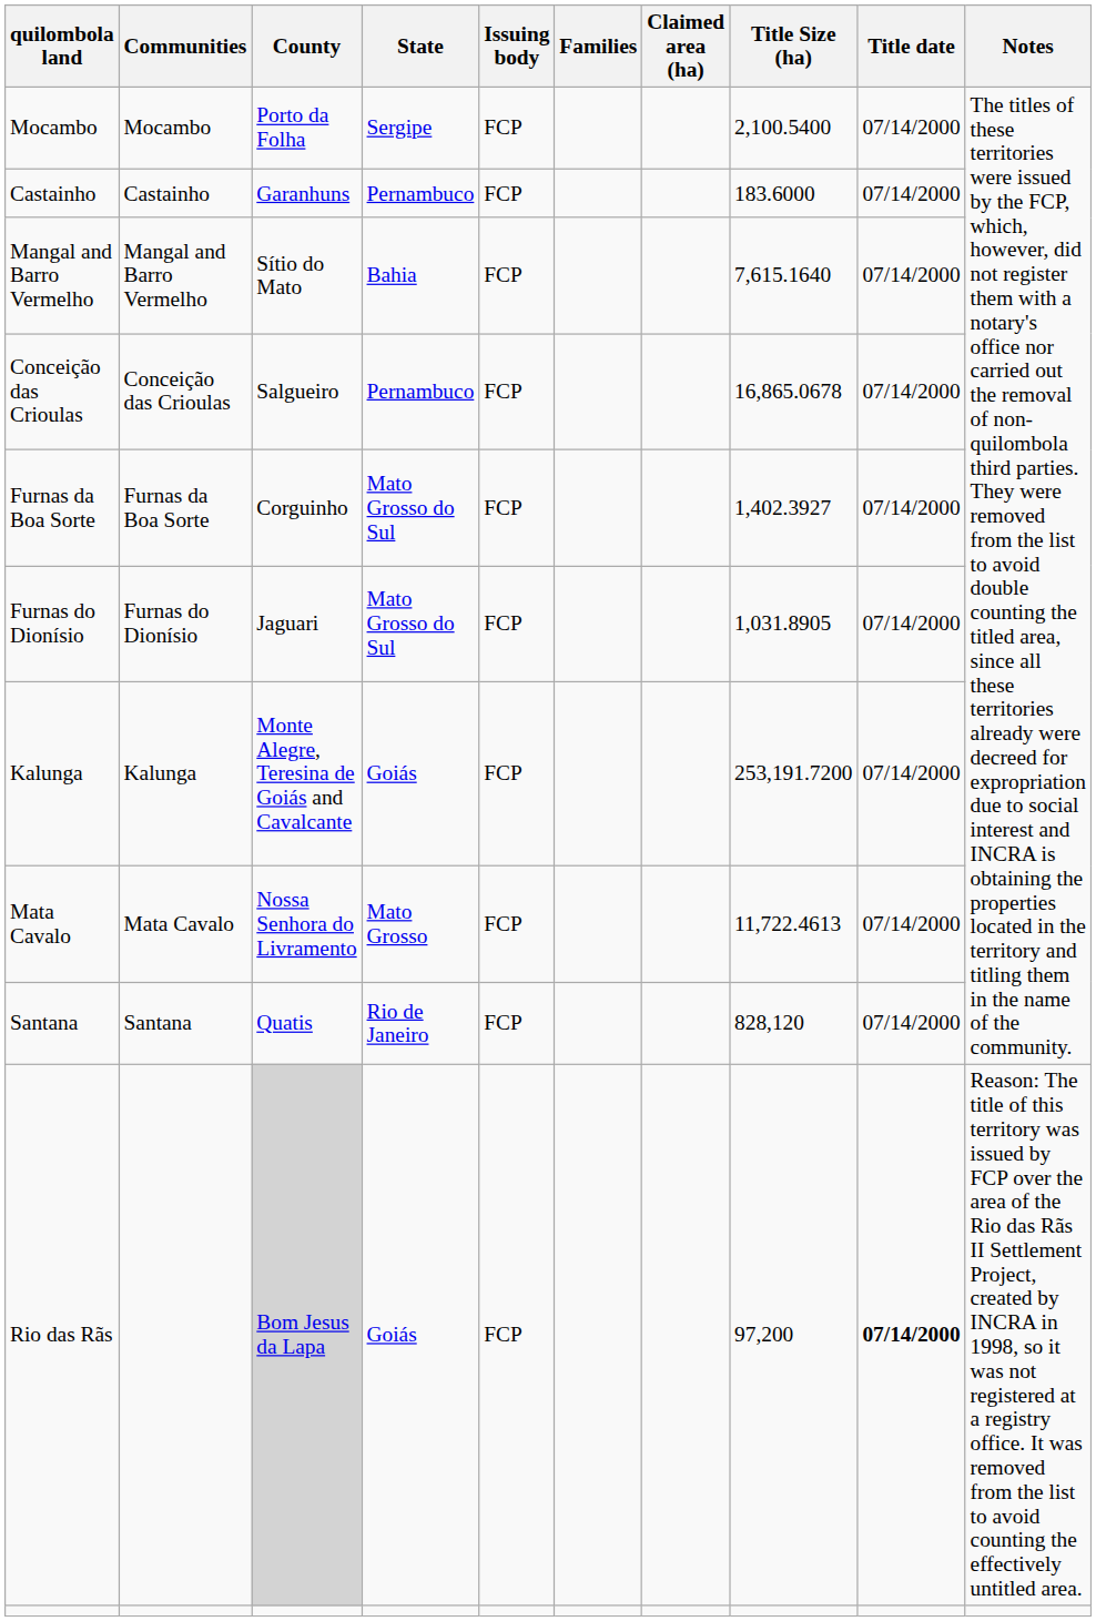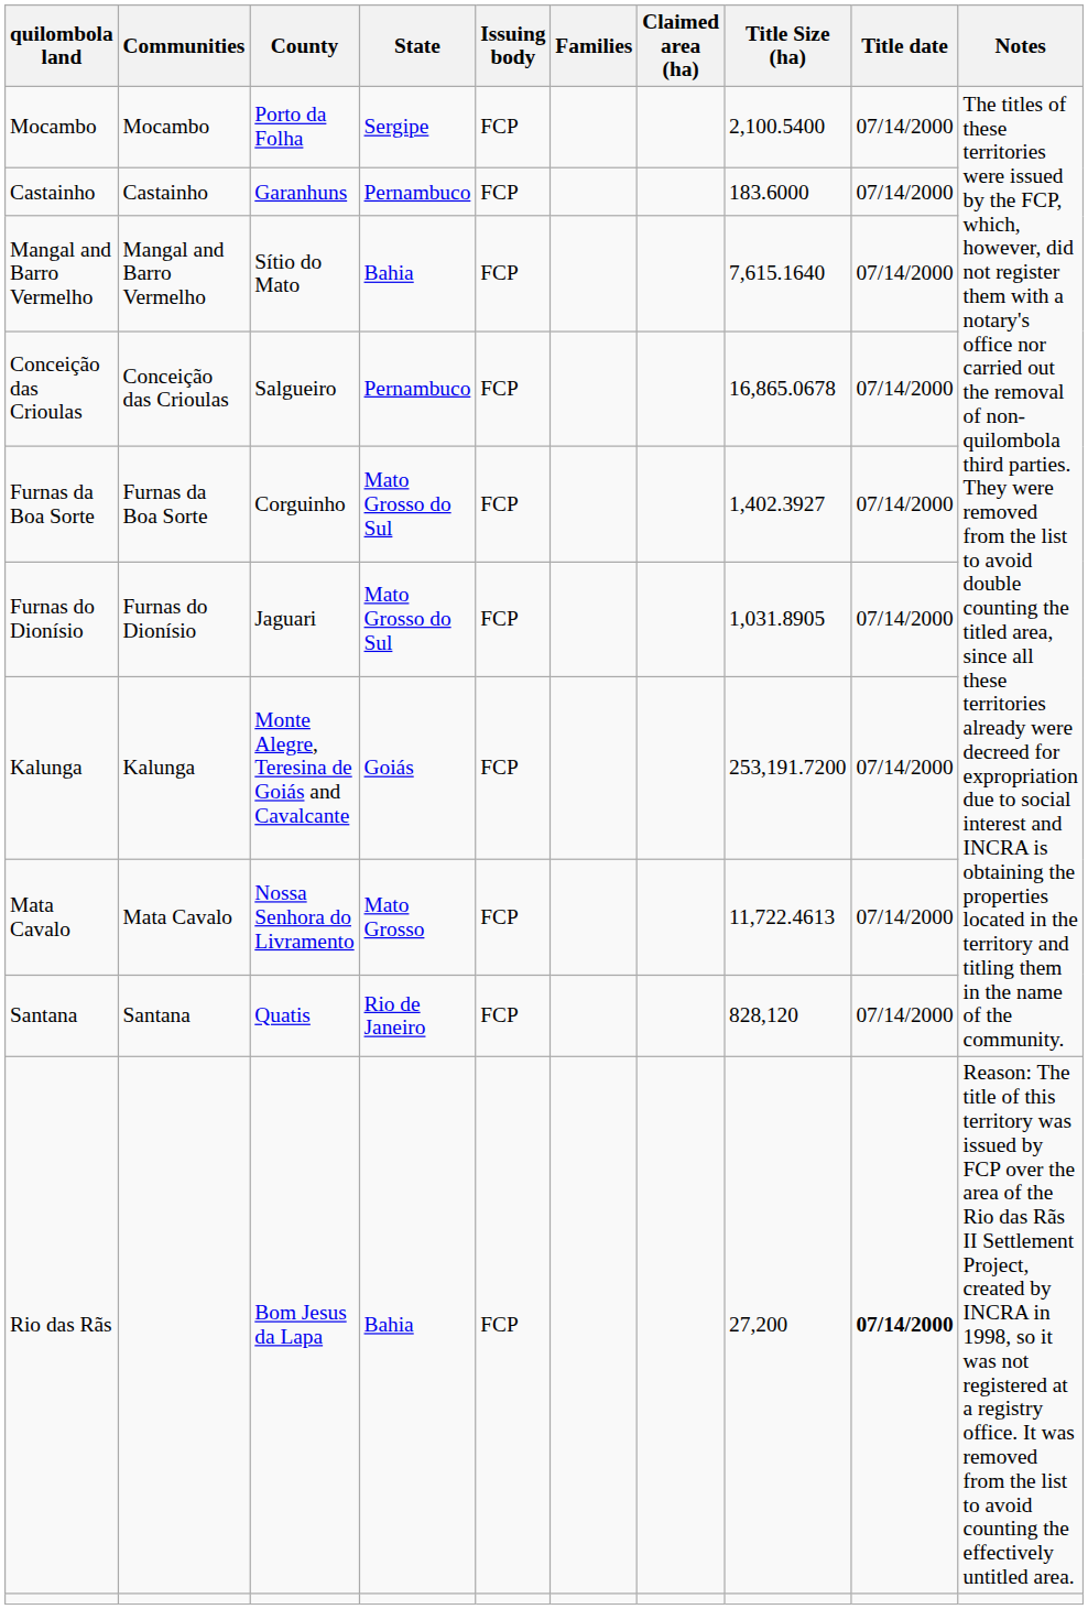 <table class="wikitable sortable">
 <tr>
 <th>quilombola land</th>
 <th>Communities</th>
 <th>County</th>
 <th>State</th>
 <th>Issuing body</th>
 <th>Families</th>
 <th>Claimed area (ha)</th>
 <th>Title Size (ha)</th>
 <th>Title date</th>
 <th>Notes</th>
 </tr>
 <tr>
 <td>Mocambo</td>
 <td>Mocambo</td>
 <td><a href='#'>Porto da Folha</a></td>
 <td><a href='#'>Sergipe</a></td>
 <td>FCP</td>
 <td></td>
 <td></td>
 <td>2,100.5400</td>
 <td>07/14/2000</td>
 <td rowspan="9">The titles of these territories were issued by the FCP, which, however, did not register them with a notary's office nor carried out the removal of non-quilombola third parties. They were removed from the list to avoid double counting the titled area, since all these territories already were decreed for expropriation due to social interest and INCRA is obtaining the properties located in the territory and titling them in the name of the community.</td>
 </tr>
 <tr>
 <td>Castainho</td>
 <td>Castainho</td>
 <td><a href='#'>Garanhuns</a></td>
 <td><a href='#'>Pernambuco</a></td>
 <td>FCP</td>
 <td></td>
 <td></td>
 <td>183.6000</td>
 <td>07/14/2000</td>
 </tr>
 <tr>
 <td>Mangal and Barro Vermelho</td>
 <td>Mangal and Barro Vermelho</td>
 <td>Sítio do Mato</td>
 <td><a href='#'>Bahia</a></td>
 <td>FCP</td>
 <td></td>
 <td></td>
 <td>7,615.1640</td>
 <td>07/14/2000</td>
 </tr>
 <tr>
 <td>Conceição das Crioulas</td>
 <td>Conceição das Crioulas</td>
 <td>Salgueiro</td>
 <td><a href='#'>Pernambuco</a></td>
 <td>FCP</td>
 <td></td>
 <td></td>
 <td>16,865.0678</td>
 <td>07/14/2000</td>
 </tr>
 <tr>
 <td>Furnas da Boa Sorte</td>
 <td>Furnas da Boa Sorte</td>
 <td>Corguinho</td>
 <td><a href='#'>Mato Grosso do Sul</a></td>
 <td>FCP</td>
 <td></td>
 <td></td>
 <td>1,402.3927</td>
 <td>07/14/2000</td>
 </tr>
 <tr>
 <td>Furnas do Dionísio</td>
 <td>Furnas do Dionísio</td>
 <td>Jaguari</td>
 <td><a href='#'>Mato Grosso do Sul</a></td>
 <td>FCP</td>
 <td></td>
 <td></td>
 <td>1,031.8905</td>
 <td>07/14/2000</td>
 </tr>
 <tr>
 <td>Kalunga</td>
 <td>Kalunga</td>
 <td><a href='#'>Monte Alegre</a>, <a href='#'>Teresina de Goiás</a> and <a href='#'>Cavalcante</a></td>
 <td><a href='#'>Goiás</a></td>
 <td>FCP</td>
 <td></td>
 <td></td>
 <td>253,191.7200</td>
 <td>07/14/2000</td>
 </tr>
 <tr>
 <td>Mata Cavalo</td>
 <td>Mata Cavalo</td>
 <td><a href='#'>Nossa Senhora do Livramento</a></td>
 <td><a href='#'>Mato Grosso</a></td>
 <td>FCP</td>
 <td></td>
 <td></td>
 <td>11,722.4613</td>
 <td>07/14/2000</td>
 </tr>
 <tr>
 <td>Santana</td>
 <td>Santana</td>
 <td><a href='#'>Quatis</a></td>
 <td><a href='#'>Rio de Janeiro</a></td>
 <td>FCP</td>
 <td></td>
 <td></td>
 <td>828,120</td>
 <td>07/14/2000</td>
 </tr>
 <tr>
 <td>Rio das Rãs</td>
 <td></td>
-<td style="background: lightgrey;"><a href='#'>Bom Jesus da Lapa</a></td>
-<td><a href='#'>Goiás</a></td>
+<td><a href='#'>Bom Jesus da Lapa</a></td>
+<td><a href='#'>Bahia</a></td>
 <td>FCP</td>
 <td></td>
 <td></td>
-<td>97,200</td>
+<td>27,200</td>
 <td><strong>07/14/2000</strong></td>
 <td>Reason: The title of this territory was issued by FCP over the area of the Rio das Rãs II Settlement Project, created by INCRA in 1998, so it was not registered at a registry office. It was removed from the list to avoid counting the effectively untitled area.</td>
 </tr>
 <tr>
 <td></td>
 <td></td>
 <td></td>
 <td></td>
 <td></td>
 <td></td>
 <td></td>
 <td></td>
 <td></td>
 <td></td>
 </tr>
 </table>
